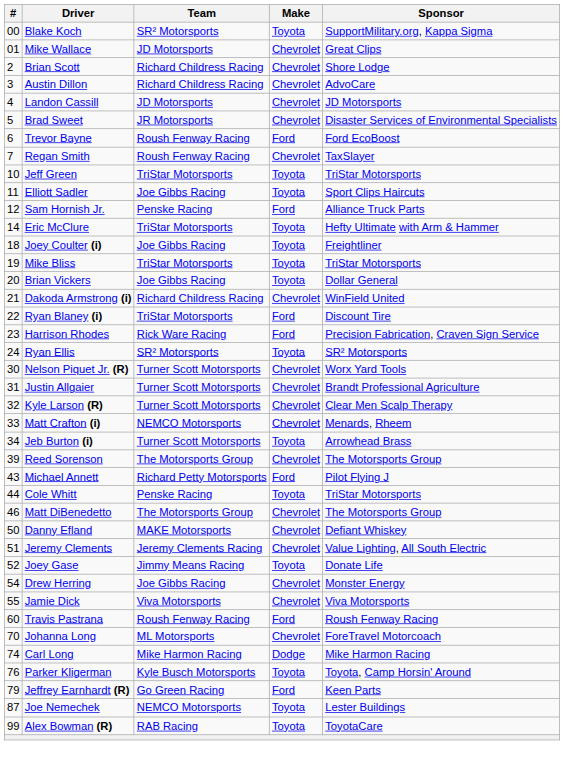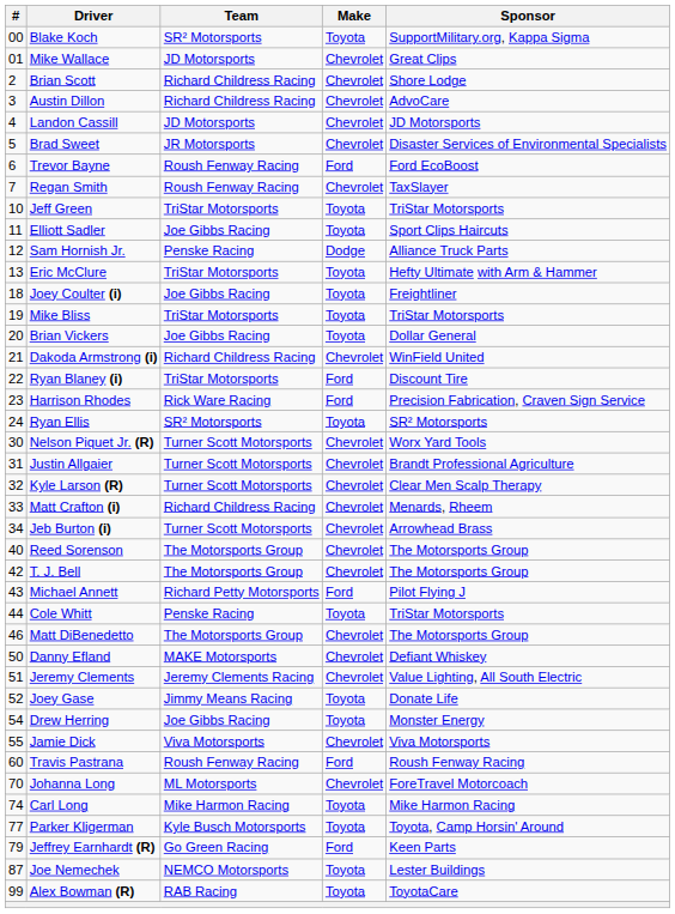 <table class="wikitable" style="font-size:95%">
 <tr>
 <th>#</th>
 <th>Driver</th>
 <th>Team</th>
 <th>Make</th>
 <th>Sponsor</th>
 </tr>
 <tr>
 <td>00</td>
 <td><a href='#'>Blake Koch</a></td>
 <td><a href='#'>SR² Motorsports</a></td>
 <td><a href='#'>Toyota</a></td>
 <td><a href='#'>SupportMilitary.org</a>, <a href='#'>Kappa Sigma</a></td>
 </tr>
 <tr>
 <td>01</td>
 <td><a href='#'>Mike Wallace</a></td>
 <td><a href='#'>JD Motorsports</a></td>
 <td><a href='#'>Chevrolet</a></td>
 <td><a href='#'>Great Clips</a></td>
 </tr>
 <tr>
 <td>2</td>
 <td><a href='#'>Brian Scott</a></td>
 <td><a href='#'>Richard Childress Racing</a></td>
 <td><a href='#'>Chevrolet</a></td>
 <td><a href='#'>Shore Lodge</a></td>
 </tr>
 <tr>
 <td>3</td>
 <td><a href='#'>Austin Dillon</a></td>
 <td><a href='#'>Richard Childress Racing</a></td>
 <td><a href='#'>Chevrolet</a></td>
 <td><a href='#'>AdvoCare</a></td>
 </tr>
 <tr>
 <td>4</td>
 <td><a href='#'>Landon Cassill</a></td>
 <td><a href='#'>JD Motorsports</a></td>
 <td><a href='#'>Chevrolet</a></td>
 <td><a href='#'>JD Motorsports</a></td>
 </tr>
 <tr>
 <td>5</td>
 <td><a href='#'>Brad Sweet</a></td>
 <td><a href='#'>JR Motorsports</a></td>
 <td><a href='#'>Chevrolet</a></td>
 <td><a href='#'>Disaster Services of Environmental Specialists</a></td>
 </tr>
 <tr>
 <td>6</td>
 <td><a href='#'>Trevor Bayne</a></td>
 <td><a href='#'>Roush Fenway Racing</a></td>
 <td><a href='#'>Ford</a></td>
 <td><a href='#'>Ford EcoBoost</a></td>
 </tr>
 <tr>
 <td>7</td>
 <td><a href='#'>Regan Smith</a></td>
 <td><a href='#'>Roush Fenway Racing</a></td>
 <td><a href='#'>Chevrolet</a></td>
 <td><a href='#'>TaxSlayer</a></td>
 </tr>
 <tr>
 <td>10</td>
 <td><a href='#'>Jeff Green</a></td>
 <td><a href='#'>TriStar Motorsports</a></td>
 <td><a href='#'>Toyota</a></td>
 <td><a href='#'>TriStar Motorsports</a></td>
 </tr>
 <tr>
 <td>11</td>
 <td><a href='#'>Elliott Sadler</a></td>
 <td><a href='#'>Joe Gibbs Racing</a></td>
 <td><a href='#'>Toyota</a></td>
 <td><a href='#'>Sport Clips Haircuts</a></td>
 </tr>
 <tr>
 <td>12</td>
 <td><a href='#'>Sam Hornish Jr.</a></td>
 <td><a href='#'>Penske Racing</a></td>
-<td><a href='#'>Ford</a></td>
+<td><a href='#'>Dodge</a></td>
 <td><a href='#'>Alliance Truck Parts</a></td>
 </tr>
 <tr>
-<td>14</td>
+<td>13</td>
 <td><a href='#'>Eric McClure</a></td>
 <td><a href='#'>TriStar Motorsports</a></td>
 <td><a href='#'>Toyota</a></td>
 <td><a href='#'>Hefty Ultimate</a> <a href='#'>with Arm & Hammer</a></td>
 </tr>
 <tr>
 <td>18</td>
 <td><a href='#'>Joey Coulter</a> <strong>(i)</strong></td>
 <td><a href='#'>Joe Gibbs Racing</a></td>
 <td><a href='#'>Toyota</a></td>
 <td><a href='#'>Freightliner</a></td>
 </tr>
 <tr>
 <td>19</td>
 <td><a href='#'>Mike Bliss</a></td>
 <td><a href='#'>TriStar Motorsports</a></td>
 <td><a href='#'>Toyota</a></td>
 <td><a href='#'>TriStar Motorsports</a></td>
 </tr>
 <tr>
 <td>20</td>
 <td><a href='#'>Brian Vickers</a></td>
 <td><a href='#'>Joe Gibbs Racing</a></td>
 <td><a href='#'>Toyota</a></td>
 <td><a href='#'>Dollar General</a></td>
 </tr>
 <tr>
 <td>21</td>
 <td><a href='#'>Dakoda Armstrong</a> <strong>(i)</strong></td>
 <td><a href='#'>Richard Childress Racing</a></td>
 <td><a href='#'>Chevrolet</a></td>
 <td><a href='#'>WinField United</a></td>
 </tr>
 <tr>
 <td>22</td>
 <td><a href='#'>Ryan Blaney</a> <strong>(i)</strong></td>
 <td><a href='#'>TriStar Motorsports</a></td>
 <td><a href='#'>Ford</a></td>
 <td><a href='#'>Discount Tire</a></td>
 </tr>
 <tr>
 <td>23</td>
 <td><a href='#'>Harrison Rhodes</a></td>
 <td><a href='#'>Rick Ware Racing</a></td>
 <td><a href='#'>Ford</a></td>
 <td><a href='#'>Precision Fabrication</a>, <a href='#'>Craven Sign Service</a></td>
 </tr>
 <tr>
 <td>24</td>
 <td><a href='#'>Ryan Ellis</a></td>
 <td><a href='#'>SR² Motorsports</a></td>
 <td><a href='#'>Toyota</a></td>
 <td><a href='#'>SR² Motorsports</a></td>
 </tr>
 <tr>
 <td>30</td>
 <td><a href='#'>Nelson Piquet Jr.</a> <strong>(R)</strong></td>
 <td><a href='#'>Turner Scott Motorsports</a></td>
 <td><a href='#'>Chevrolet</a></td>
 <td><a href='#'>Worx Yard Tools</a></td>
 </tr>
 <tr>
 <td>31</td>
 <td><a href='#'>Justin Allgaier</a></td>
 <td><a href='#'>Turner Scott Motorsports</a></td>
 <td><a href='#'>Chevrolet</a></td>
 <td><a href='#'>Brandt Professional Agriculture</a></td>
 </tr>
 <tr>
 <td>32</td>
 <td><a href='#'>Kyle Larson</a> <strong>(R)</strong></td>
 <td><a href='#'>Turner Scott Motorsports</a></td>
 <td><a href='#'>Chevrolet</a></td>
 <td><a href='#'>Clear Men Scalp Therapy</a></td>
 </tr>
 <tr>
 <td>33</td>
 <td><a href='#'>Matt Crafton</a> <strong>(i)</strong></td>
-<td><a href='#'>NEMCO Motorsports</a></td>
+<td><a href='#'>Richard Childress Racing</a></td>
 <td><a href='#'>Chevrolet</a></td>
 <td><a href='#'>Menards</a>, <a href='#'>Rheem</a></td>
 </tr>
 <tr>
 <td>34</td>
 <td><a href='#'>Jeb Burton</a> <strong>(i)</strong></td>
 <td><a href='#'>Turner Scott Motorsports</a></td>
-<td><a href='#'>Toyota</a></td>
+<td><a href='#'>Chevrolet</a></td>
 <td><a href='#'>Arrowhead Brass</a></td>
 </tr>
 <tr>
-<td>39</td>
+<td>40</td>
 <td><a href='#'>Reed Sorenson</a></td>
+<td><a href='#'>The Motorsports Group</a></td>
+<td><a href='#'>Chevrolet</a></td>
+<td><a href='#'>The Motorsports Group</a></td>
+</tr>
+<tr>
+<td>42</td>
+<td><a href='#'>T. J. Bell</a></td>
 <td><a href='#'>The Motorsports Group</a></td>
 <td><a href='#'>Chevrolet</a></td>
 <td><a href='#'>The Motorsports Group</a></td>
 </tr>
 <tr>
 <td>43</td>
 <td><a href='#'>Michael Annett</a></td>
 <td><a href='#'>Richard Petty Motorsports</a></td>
 <td><a href='#'>Ford</a></td>
 <td><a href='#'>Pilot Flying J</a></td>
 </tr>
 <tr>
 <td>44</td>
 <td><a href='#'>Cole Whitt</a></td>
 <td><a href='#'>Penske Racing</a></td>
 <td><a href='#'>Toyota</a></td>
 <td><a href='#'>TriStar Motorsports</a></td>
 </tr>
 <tr>
 <td>46</td>
 <td><a href='#'>Matt DiBenedetto</a></td>
 <td><a href='#'>The Motorsports Group</a></td>
 <td><a href='#'>Chevrolet</a></td>
 <td><a href='#'>The Motorsports Group</a></td>
 </tr>
 <tr>
 <td>50</td>
 <td><a href='#'>Danny Efland</a></td>
 <td><a href='#'>MAKE Motorsports</a></td>
 <td><a href='#'>Chevrolet</a></td>
 <td><a href='#'>Defiant Whiskey</a></td>
 </tr>
 <tr>
 <td>51</td>
 <td><a href='#'>Jeremy Clements</a></td>
 <td><a href='#'>Jeremy Clements Racing</a></td>
 <td><a href='#'>Chevrolet</a></td>
 <td><a href='#'>Value Lighting</a>, <a href='#'>All South Electric</a></td>
 </tr>
 <tr>
 <td>52</td>
 <td><a href='#'>Joey Gase</a></td>
 <td><a href='#'>Jimmy Means Racing</a></td>
 <td><a href='#'>Toyota</a></td>
 <td><a href='#'>Donate Life</a></td>
 </tr>
 <tr>
 <td>54</td>
 <td><a href='#'>Drew Herring</a></td>
 <td><a href='#'>Joe Gibbs Racing</a></td>
-<td><a href='#'>Chevrolet</a></td>
+<td><a href='#'>Toyota</a></td>
 <td><a href='#'>Monster Energy</a></td>
 </tr>
 <tr>
 <td>55</td>
 <td><a href='#'>Jamie Dick</a></td>
 <td><a href='#'>Viva Motorsports</a></td>
 <td><a href='#'>Chevrolet</a></td>
 <td><a href='#'>Viva Motorsports</a></td>
 </tr>
 <tr>
 <td>60</td>
 <td><a href='#'>Travis Pastrana</a></td>
 <td><a href='#'>Roush Fenway Racing</a></td>
 <td><a href='#'>Ford</a></td>
 <td><a href='#'>Roush Fenway Racing</a></td>
 </tr>
 <tr>
 <td>70</td>
 <td><a href='#'>Johanna Long</a></td>
 <td><a href='#'>ML Motorsports</a></td>
 <td><a href='#'>Chevrolet</a></td>
 <td><a href='#'>ForeTravel Motorcoach</a></td>
 </tr>
 <tr>
 <td>74</td>
 <td><a href='#'>Carl Long</a></td>
 <td><a href='#'>Mike Harmon Racing</a></td>
-<td><a href='#'>Dodge</a></td>
+<td><a href='#'>Toyota</a></td>
 <td><a href='#'>Mike Harmon Racing</a></td>
 </tr>
 <tr>
-<td>76</td>
+<td>77</td>
 <td><a href='#'>Parker Kligerman</a></td>
 <td><a href='#'>Kyle Busch Motorsports</a></td>
 <td><a href='#'>Toyota</a></td>
 <td><a href='#'>Toyota</a>, <a href='#'>Camp Horsin' Around</a></td>
 </tr>
 <tr>
 <td>79</td>
 <td><a href='#'>Jeffrey Earnhardt</a> <strong>(R)</strong></td>
 <td><a href='#'>Go Green Racing</a></td>
 <td><a href='#'>Ford</a></td>
 <td><a href='#'>Keen Parts</a></td>
 </tr>
 <tr>
 <td>87</td>
 <td><a href='#'>Joe Nemechek</a></td>
 <td><a href='#'>NEMCO Motorsports</a></td>
 <td><a href='#'>Toyota</a></td>
 <td><a href='#'>Lester Buildings</a></td>
 </tr>
 <tr>
 <td>99</td>
 <td><a href='#'>Alex Bowman</a> <strong>(R)</strong></td>
 <td><a href='#'>RAB Racing</a></td>
 <td><a href='#'>Toyota</a></td>
 <td><a href='#'>ToyotaCare</a></td>
 </tr>
 <tr>
 <th colspan="5"></th>
 </tr>
 </table>
